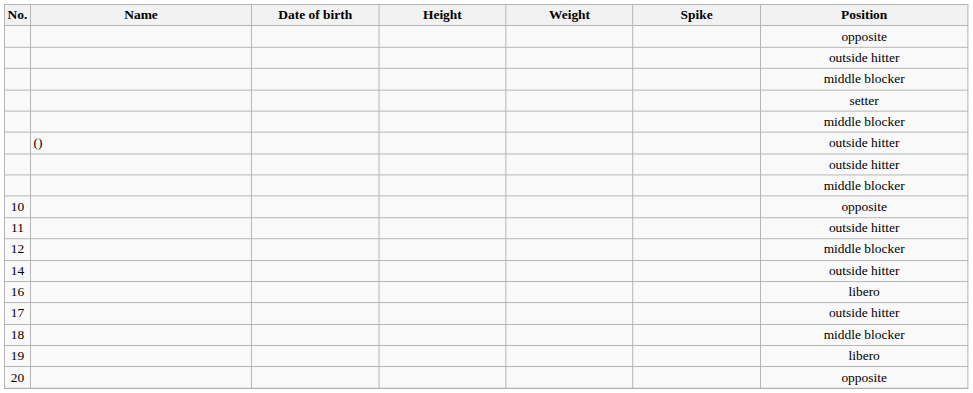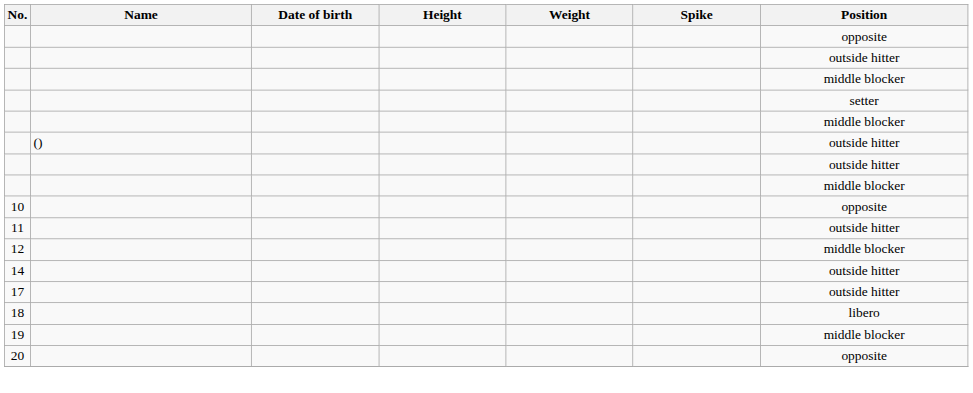 <table class="wikitable sortable" style="font-size:100%; text-align:center;">
 <tr>
 <th>No.</th>
 <th style="width:16em">Name</th>
 <th style="width:9em">Date of birth</th>
 <th style="width:9em">Height</th>
 <th style="width:9em">Weight</th>
 <th style="width:9em">Spike</th>
 <th style="width:15em">Position</th>
 </tr>
 <tr>
 <td></td>
 <td align=left> </td>
 <td align=right></td>
 <td></td>
 <td></td>
 <td></td>
 <td>opposite</td>
 </tr>
 <tr>
 <td></td>
 <td align=left> </td>
 <td align=right></td>
 <td></td>
 <td></td>
 <td></td>
 <td>outside hitter</td>
 </tr>
 <tr>
 <td></td>
 <td align=left> </td>
 <td align=right></td>
 <td></td>
 <td></td>
 <td></td>
 <td>middle blocker</td>
 </tr>
 <tr>
 <td></td>
 <td align=left> </td>
 <td align=right></td>
 <td></td>
 <td></td>
 <td></td>
 <td>setter</td>
 </tr>
 <tr>
 <td></td>
 <td align=left> </td>
 <td align=right></td>
 <td></td>
 <td></td>
 <td></td>
 <td>middle blocker</td>
 </tr>
 <tr>
 <td></td>
 <td align=left>  ()</td>
 <td align=right></td>
 <td></td>
 <td></td>
 <td></td>
 <td>outside hitter</td>
 </tr>
 <tr>
 <td></td>
 <td align=left> </td>
 <td align=right></td>
 <td></td>
 <td></td>
 <td></td>
 <td>outside hitter</td>
 </tr>
 <tr>
 <td></td>
 <td align=left> </td>
 <td align=right></td>
 <td></td>
 <td></td>
 <td></td>
 <td>middle blocker</td>
 </tr>
 <tr>
 <td>10</td>
 <td align=left> </td>
 <td align=right></td>
 <td></td>
 <td></td>
 <td></td>
 <td>opposite</td>
 </tr>
 <tr>
 <td>11</td>
 <td align=left> </td>
 <td align=right></td>
 <td></td>
 <td></td>
 <td></td>
 <td>outside hitter</td>
 </tr>
 <tr>
 <td>12</td>
 <td align=left> </td>
 <td align=right></td>
 <td></td>
 <td></td>
 <td></td>
 <td>middle blocker</td>
 </tr>
 <tr>
 <td>14</td>
 <td align=left> </td>
 <td align=right></td>
 <td></td>
 <td></td>
 <td></td>
 <td>outside hitter</td>
 </tr>
 <tr>
-<td>16</td>
-<td align=left> </td>
-<td align=right></td>
-<td></td>
-<td></td>
-<td></td>
-<td>libero</td>
-</tr>
-<tr>
 <td>17</td>
 <td align=left> </td>
 <td align=right></td>
 <td></td>
 <td></td>
 <td></td>
 <td>outside hitter</td>
 </tr>
 <tr>
 <td>18</td>
 <td align=left> </td>
 <td align=right></td>
 <td></td>
 <td></td>
 <td></td>
-<td>middle blocker</td>
+<td>libero</td>
 </tr>
 <tr>
 <td>19</td>
 <td align=left> </td>
 <td align=right></td>
 <td></td>
 <td></td>
 <td></td>
-<td>libero</td>
+<td>middle blocker</td>
 </tr>
 <tr>
 <td>20</td>
 <td align=left> </td>
 <td align=right></td>
 <td></td>
 <td></td>
 <td></td>
 <td>opposite</td>
 </tr>
 <tr>
 </tr>
 </table>
